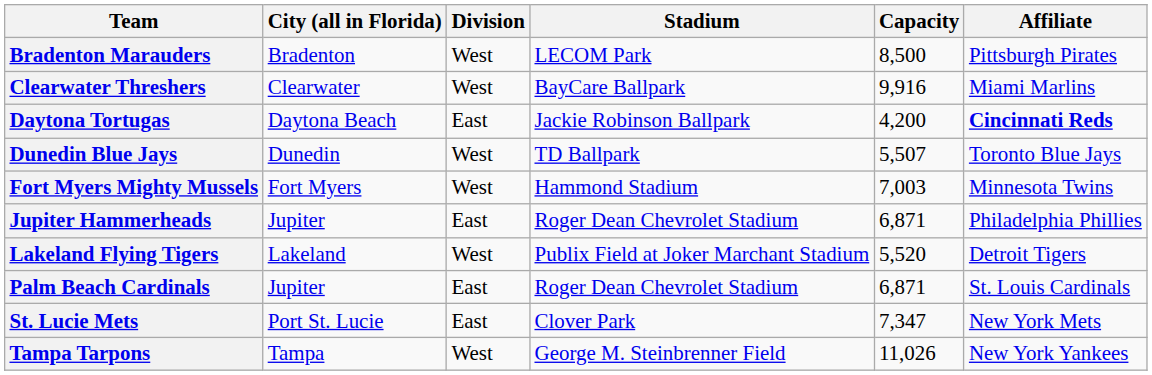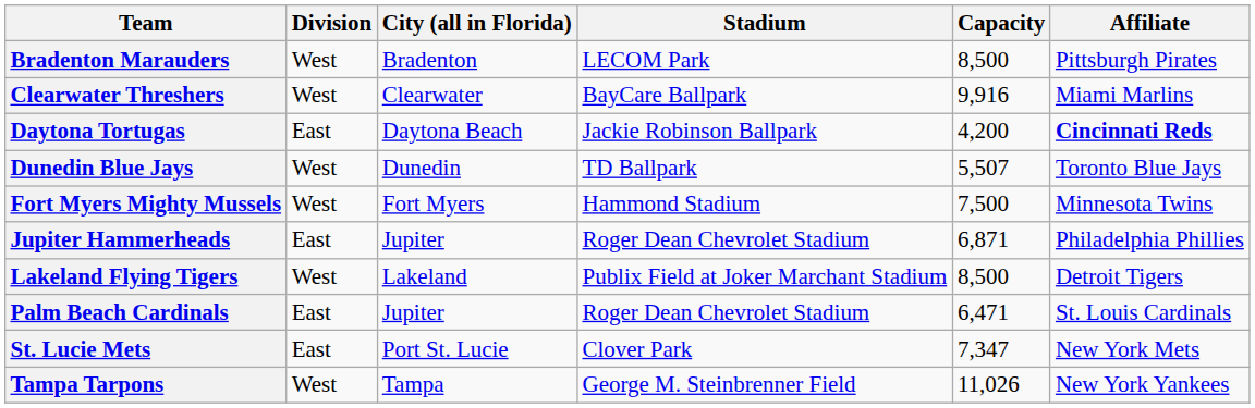 <table class="wikitable sortable">
 <tr>
 <th scope="col">Team</th>
+<th scope="col">Division</th>
 <th scope="col">City (all in Florida)</th>
-<th scope="col">Division</th>
 <th scope="col">Stadium</th>
 <th scope="col">Capacity</th>
 <th scope="col">Affiliate</th>
 </tr>
 <tr>
 <th scope="row" style="text-align:left"><a href='#'>Bradenton Marauders</a></th>
+<td>West</td>
 <td><a href='#'>Bradenton</a></td>
-<td>West</td>
 <td><a href='#'>LECOM Park</a></td>
 <td>8,500</td>
 <td><a href='#'>Pittsburgh Pirates</a></td>
 </tr>
 <tr>
 <th scope="row" style="text-align:left"><a href='#'>Clearwater Threshers</a></th>
+<td>West</td>
 <td><a href='#'>Clearwater</a></td>
-<td>West</td>
 <td><a href='#'>BayCare Ballpark</a></td>
 <td>9,916</td>
 <td><a href='#'>Miami Marlins</a></td>
 </tr>
 <tr>
 <th scope="row" style="text-align:left"><a href='#'>Daytona Tortugas</a></th>
+<td>East</td>
 <td><a href='#'>Daytona Beach</a></td>
-<td>East</td>
 <td><a href='#'>Jackie Robinson Ballpark</a></td>
 <td>4,200</td>
 <td><strong><a href='#'>Cincinnati Reds</a></strong></td>
 </tr>
 <tr>
 <th scope="row" style="text-align:left"><a href='#'>Dunedin Blue Jays</a></th>
+<td>West</td>
 <td><a href='#'>Dunedin</a></td>
-<td>West</td>
 <td><a href='#'>TD Ballpark</a></td>
 <td>5,507</td>
 <td><a href='#'>Toronto Blue Jays</a></td>
 </tr>
 <tr>
 <th scope="row" style="text-align:left"><a href='#'>Fort Myers Mighty Mussels</a></th>
+<td>West</td>
 <td><a href='#'>Fort Myers</a></td>
-<td>West</td>
 <td><a href='#'>Hammond Stadium</a></td>
-<td>7,003</td>
+<td>7,500</td>
 <td><a href='#'>Minnesota Twins</a></td>
 </tr>
 <tr>
 <th scope="row" style="text-align:left"><a href='#'>Jupiter Hammerheads</a></th>
+<td>East</td>
 <td><a href='#'>Jupiter</a></td>
-<td>East</td>
 <td><a href='#'>Roger Dean Chevrolet Stadium</a></td>
 <td>6,871</td>
 <td><a href='#'>Philadelphia Phillies</a></td>
 </tr>
 <tr>
 <th scope="row" style="text-align:left"><a href='#'>Lakeland Flying Tigers</a></th>
+<td>West</td>
 <td><a href='#'>Lakeland</a></td>
-<td>West</td>
 <td><a href='#'>Publix Field at Joker Marchant Stadium</a></td>
-<td>5,520</td>
+<td>8,500</td>
 <td><a href='#'>Detroit Tigers</a></td>
 </tr>
 <tr>
 <th scope="row" style="text-align:left"><a href='#'>Palm Beach Cardinals</a></th>
+<td>East</td>
 <td><a href='#'>Jupiter</a></td>
-<td>East</td>
 <td><a href='#'>Roger Dean Chevrolet Stadium</a></td>
-<td>6,871</td>
+<td>6,471</td>
 <td><a href='#'>St. Louis Cardinals</a></td>
 </tr>
 <tr>
 <th scope="row" style="text-align:left"><a href='#'>St. Lucie Mets</a></th>
+<td>East</td>
 <td><a href='#'>Port St. Lucie</a></td>
-<td>East</td>
 <td><a href='#'>Clover Park</a></td>
 <td>7,347</td>
 <td><a href='#'>New York Mets</a></td>
 </tr>
 <tr>
 <th scope="row" style="text-align:left"><a href='#'>Tampa Tarpons</a></th>
+<td>West</td>
 <td><a href='#'>Tampa</a></td>
-<td>West</td>
 <td><a href='#'>George M. Steinbrenner Field</a></td>
 <td>11,026</td>
 <td><a href='#'>New York Yankees</a></td>
 </tr>
 </table>
